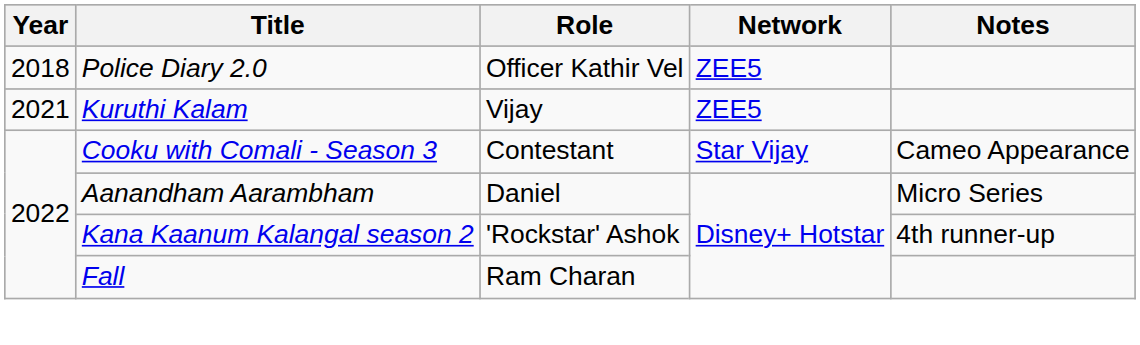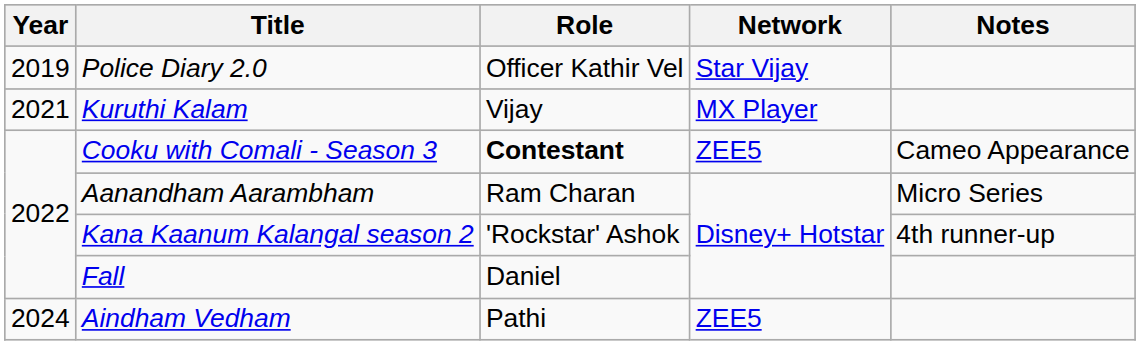 <table class="wikitable">
 <tr>
 <th>Year</th>
 <th>Title</th>
 <th>Role</th>
 <th>Network</th>
 <th>Notes</th>
 </tr>
 <tr>
-<td rowspan="1">2018</td>
+<td rowspan="1">2019</td>
 <td><em>Police Diary 2.0</em></td>
 <td>Officer Kathir Vel</td>
-<td><a href='#'>ZEE5</a></td>
+<td><a href='#'>Star Vijay</a></td>
 <td></td>
 </tr>
 <tr>
 <td rowspan="1">2021</td>
 <td><em><a href='#'>Kuruthi Kalam</a></em></td>
 <td>Vijay</td>
-<td><a href='#'>ZEE5</a></td>
+<td><a href='#'>MX Player</a></td>
 <td></td>
 </tr>
 <tr>
 <td rowspan="4">2022</td>
 <td><em><a href='#'>Cooku with Comali - Season 3</a></em></td>
-<td>Contestant</td>
-<td><a href='#'>Star Vijay</a></td>
+<td><strong>Contestant</strong></td>
+<td><a href='#'>ZEE5</a></td>
 <td>Cameo Appearance</td>
 </tr>
 <tr>
 <td><em>Aanandham Aarambham</em></td>
-<td>Daniel</td>
+<td>Ram Charan</td>
 <td rowspan="3"><a href='#'>Disney+ Hotstar</a></td>
 <td>Micro Series</td>
 </tr>
 <tr>
 <td><em><a href='#'>Kana Kaanum Kalangal season 2</a></em></td>
 <td>'Rockstar' Ashok</td>
 <td>4th runner-up</td>
 </tr>
 <tr>
 <td><em><a href='#'>Fall</a></em></td>
-<td>Ram Charan</td>
+<td>Daniel</td>
+<td></td>
+</tr>
+<tr>
+<td>2024</td>
+<td><em><a href='#'>Aindham Vedham</a></em></td>
+<td>Pathi</td>
+<td><a href='#'>ZEE5</a></td>
 <td></td>
 </tr>
 </table>
